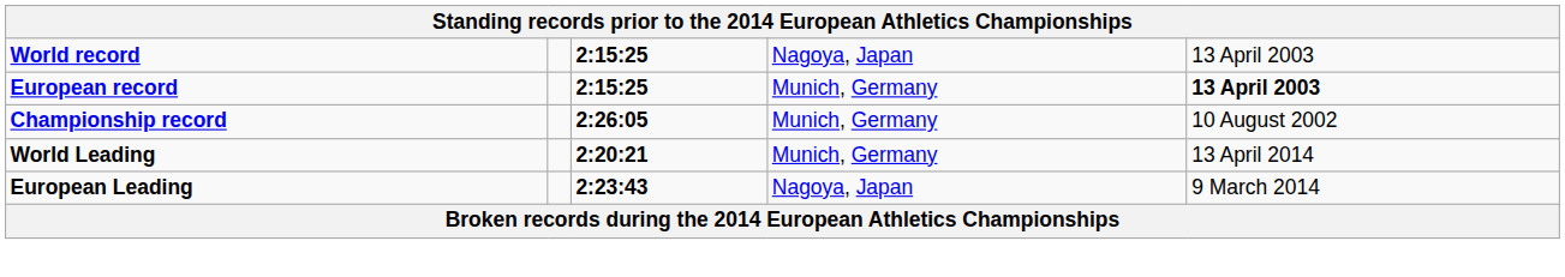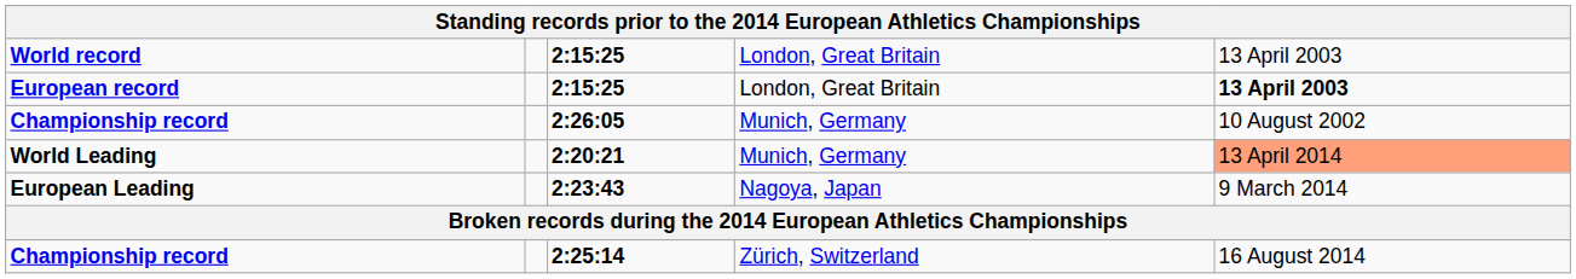 <table class="wikitable" width=75%>
 <tr>
 <th colspan="5">Standing records prior to the 2014 European Athletics Championships</th>
 </tr>
 <tr>
 <td><strong><a href='#'>World record</a></strong></td>
 <td></td>
 <td><strong>2:15:25</strong></td>
-<td><a href='#'>Nagoya</a>, <a href='#'>Japan</a></td>
+<td><a href='#'>London</a>, <a href='#'>Great Britain</a></td>
 <td>13 April 2003</td>
 </tr>
 <tr>
 <td><strong><a href='#'>European record</a></strong></td>
 <td></td>
 <td><strong>2:15:25</strong></td>
-<td><a href='#'>Munich</a>, <a href='#'>Germany</a></td>
+<td>London, Great Britain</td>
 <td><strong>13 April 2003</strong></td>
 </tr>
 <tr>
 <td><strong><a href='#'>Championship record</a></strong></td>
 <td></td>
 <td><strong>2:26:05</strong></td>
 <td><a href='#'>Munich</a>, <a href='#'>Germany</a></td>
 <td>10 August 2002</td>
 </tr>
 <tr>
 <td><strong>World Leading</strong></td>
 <td></td>
 <td><strong>2:20:21</strong></td>
 <td><a href='#'>Munich</a>, <a href='#'>Germany</a></td>
-<td>13 April 2014</td>
+<td style="background: lightsalmon;">13 April 2014</td>
 </tr>
 <tr>
 <td><strong>European Leading</strong></td>
 <td></td>
 <td><strong>2:23:43</strong></td>
 <td><a href='#'>Nagoya</a>, <a href='#'>Japan</a></td>
 <td>9 March 2014</td>
 </tr>
 <tr>
 <th colspan="5">Broken records during the 2014 European Athletics Championships</th>
 </tr>
+<tr>
+<td><strong><a href='#'>Championship record</a></strong></td>
+<td></td>
+<td><strong>2:25:14</strong></td>
+<td><a href='#'>Zürich</a>, <a href='#'>Switzerland</a></td>
+<td>16 August 2014</td>
+</tr>
 </table>
